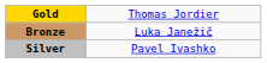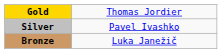 <table class="wikitable" style="text-align:center; " width="35%">
 <tr>
 <td bgcolor="gold"><strong>Gold</strong></td>
 <td><a href='#'>Thomas Jordier</a><br>  <small><em></em></small></td>
 </tr>
 <tr>
+<td bgcolor="silver"><strong>Silver</strong></td>
+<td><a href='#'>Pavel Ivashko</a><br>  <small><em></em></small></td>
+</tr>
+<tr>
 <td bgcolor="CC9966"><strong>Bronze</strong></td>
 <td><a href='#'>Luka Janežič</a><br>  <small><em></em></small></td>
 </tr>
-<tr>
-<td bgcolor="silver"><strong>Silver</strong></td>
-<td><a href='#'>Pavel Ivashko</a><br>  <small><em></em></small></td>
-</tr>
 </table>
